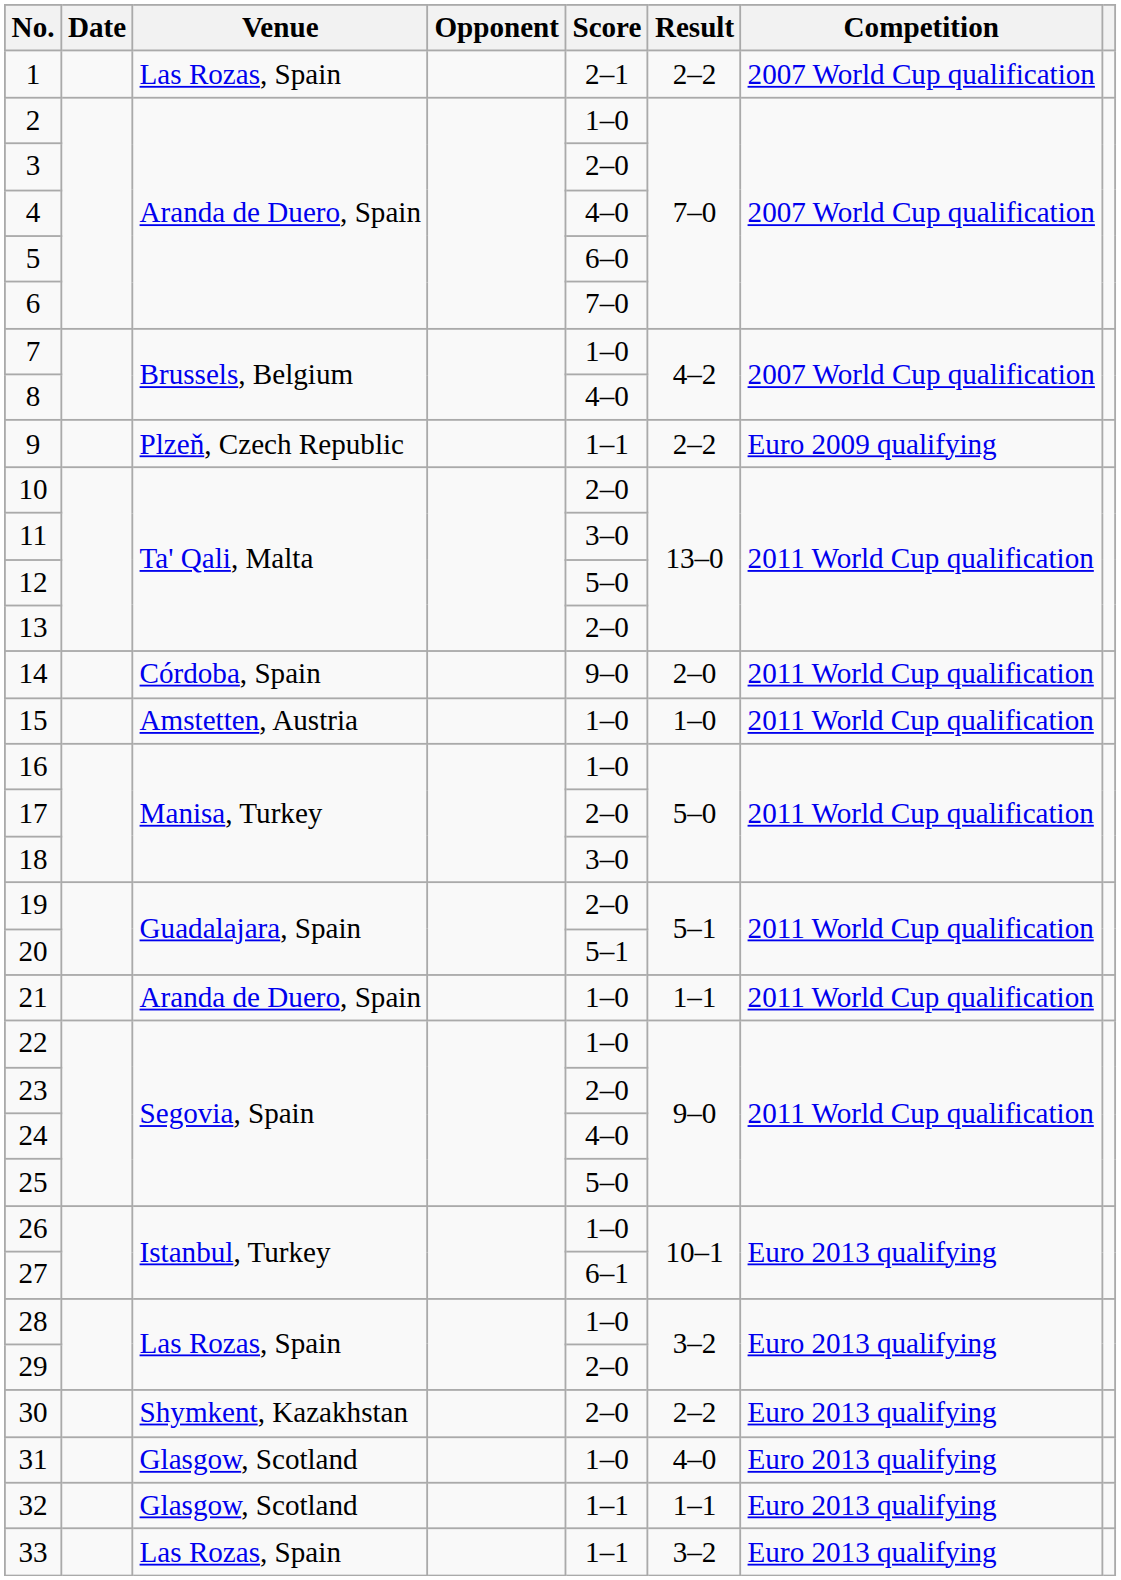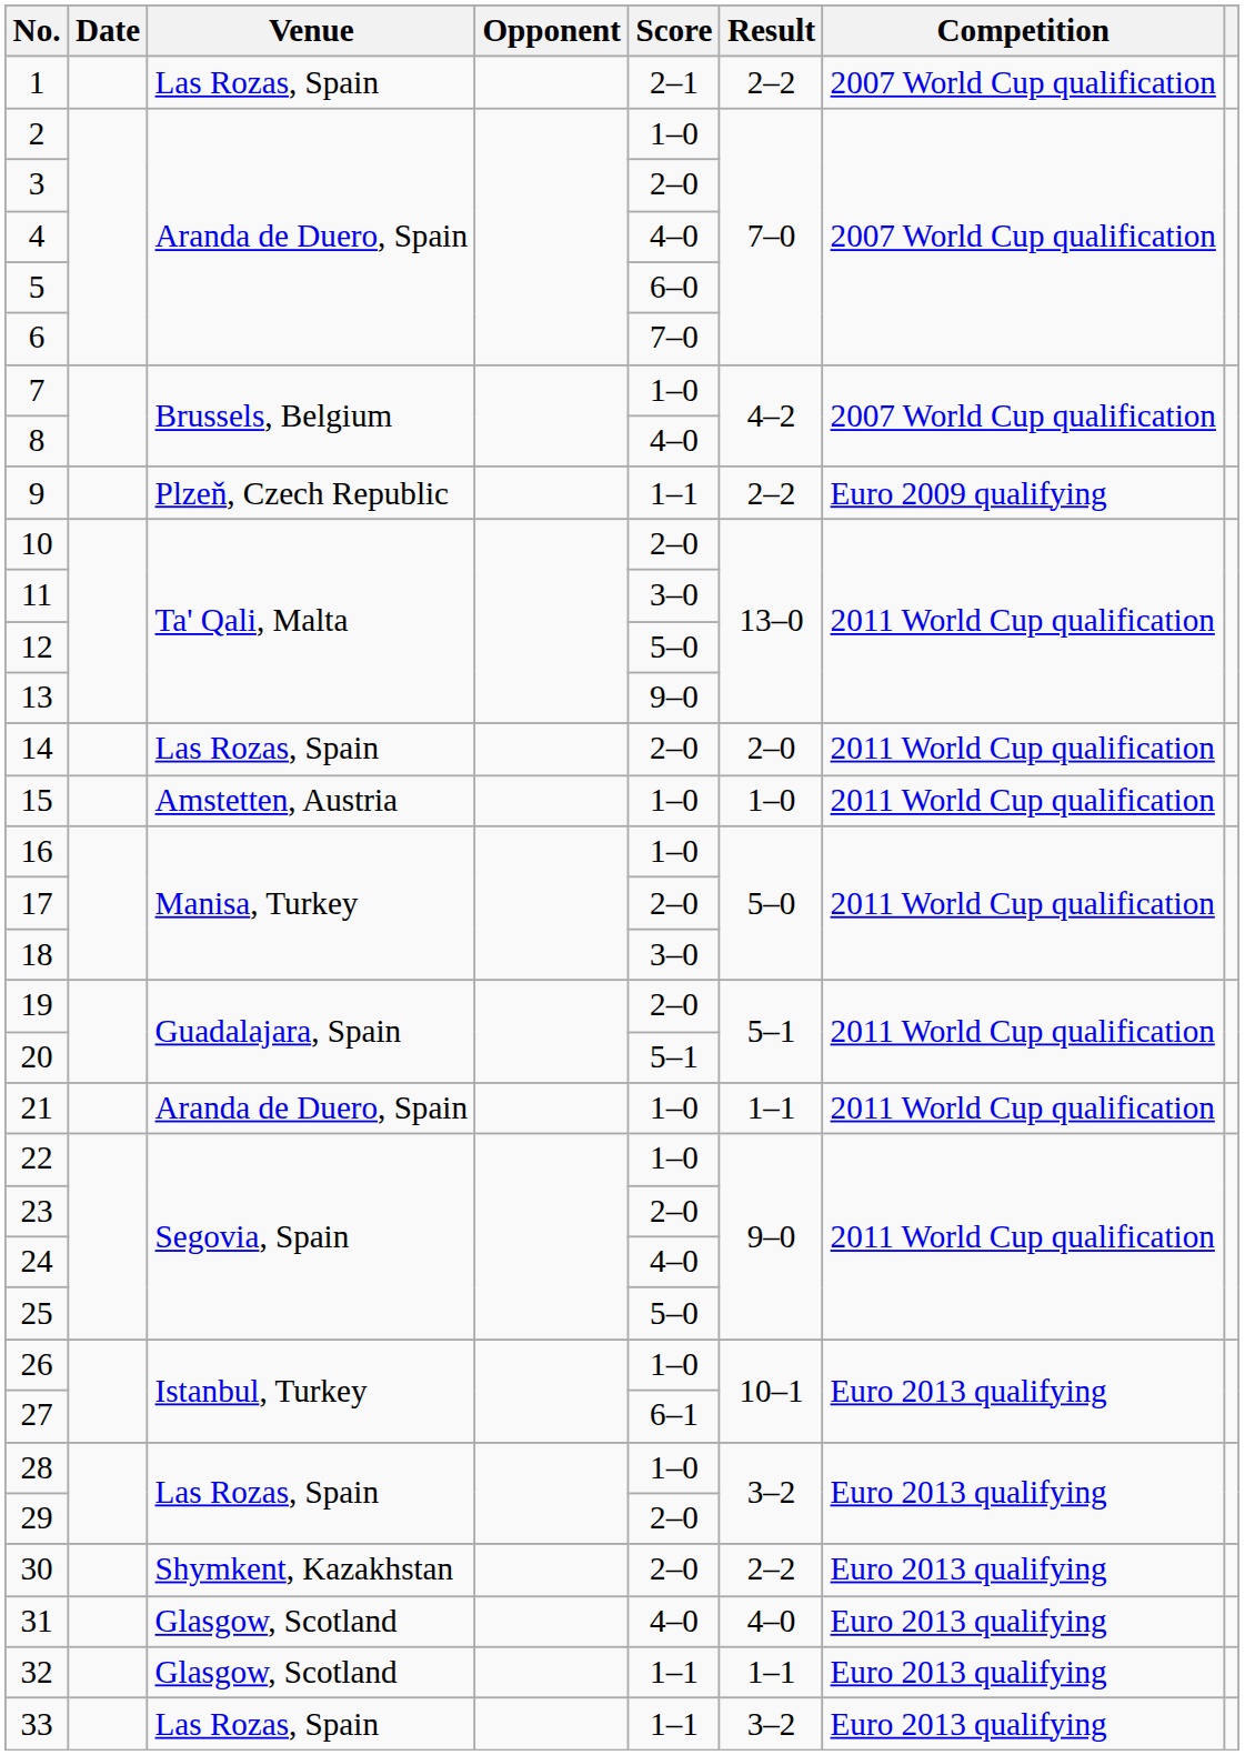 <table class="wikitable sortable">
 <tr>
 <th scope="col">No.</th>
 <th scope="col">Date</th>
 <th scope="col">Venue</th>
 <th scope="col">Opponent</th>
 <th scope="col">Score</th>
 <th scope="col">Result</th>
 <th scope="col">Competition</th>
 <th scope="col" class="unsortable"></th>
 </tr>
 <tr>
 <td style="text-align:center">1</td>
 <td></td>
 <td><a href='#'>Las Rozas</a>, Spain</td>
 <td></td>
 <td style="text-align:center">2–1</td>
 <td style="text-align:center">2–2</td>
 <td><a href='#'>2007 World Cup qualification</a></td>
 <td></td>
 </tr>
 <tr>
 <td style="text-align:center">2</td>
 <td rowspan="5"></td>
 <td rowspan="5"><a href='#'>Aranda de Duero</a>, Spain</td>
 <td rowspan="5"></td>
 <td style="text-align:center">1–0</td>
 <td rowspan="5" style="text-align:center">7–0</td>
 <td rowspan="5"><a href='#'>2007 World Cup qualification</a></td>
 <td rowspan="5"></td>
 </tr>
 <tr>
 <td style="text-align:center">3</td>
 <td style="text-align:center">2–0</td>
 </tr>
 <tr>
 <td style="text-align:center">4</td>
 <td style="text-align:center">4–0</td>
 </tr>
 <tr>
 <td style="text-align:center">5</td>
 <td style="text-align:center">6–0</td>
 </tr>
 <tr>
 <td style="text-align:center">6</td>
 <td style="text-align:center">7–0</td>
 </tr>
 <tr>
 <td style="text-align:center">7</td>
 <td rowspan="2"></td>
 <td rowspan="2"><a href='#'>Brussels</a>, Belgium</td>
 <td rowspan="2"></td>
 <td style="text-align:center">1–0</td>
 <td rowspan="2" style="text-align:center">4–2</td>
 <td rowspan="2"><a href='#'>2007 World Cup qualification</a></td>
 <td rowspan="2"></td>
 </tr>
 <tr>
 <td style="text-align:center">8</td>
 <td style="text-align:center">4–0</td>
 </tr>
 <tr>
 <td style="text-align:center">9</td>
 <td></td>
 <td><a href='#'>Plzeň</a>, Czech Republic</td>
 <td></td>
 <td style="text-align:center">1–1</td>
 <td style="text-align:center">2–2</td>
 <td><a href='#'>Euro 2009 qualifying</a></td>
 <td></td>
 </tr>
 <tr>
 <td style="text-align:center">10</td>
 <td rowspan="4"></td>
 <td rowspan="4"><a href='#'>Ta' Qali</a>, Malta</td>
 <td rowspan="4"></td>
 <td style="text-align:center">2–0</td>
 <td rowspan="4" style="text-align:center">13–0</td>
 <td rowspan="4"><a href='#'>2011 World Cup qualification</a></td>
 <td rowspan="4"></td>
 </tr>
 <tr>
 <td style="text-align:center">11</td>
 <td style="text-align:center">3–0</td>
 </tr>
 <tr>
 <td style="text-align:center">12</td>
 <td style="text-align:center">5–0</td>
 </tr>
 <tr>
 <td style="text-align:center">13</td>
-<td style="text-align:center">2–0</td>
+<td style="text-align:center">9–0</td>
 </tr>
 <tr>
 <td style="text-align:center">14</td>
 <td></td>
-<td><a href='#'>Córdoba</a>, Spain</td>
+<td><a href='#'>Las Rozas</a>, Spain</td>
 <td></td>
-<td style="text-align:center">9–0</td>
+<td style="text-align:center">2–0</td>
 <td style="text-align:center">2–0</td>
 <td><a href='#'>2011 World Cup qualification</a></td>
 <td></td>
 </tr>
 <tr>
 <td style="text-align:center">15</td>
 <td></td>
 <td><a href='#'>Amstetten</a>, Austria</td>
 <td></td>
 <td style="text-align:center">1–0</td>
 <td style="text-align:center">1–0</td>
 <td><a href='#'>2011 World Cup qualification</a></td>
 <td></td>
 </tr>
 <tr>
 <td style="text-align:center">16</td>
 <td rowspan="3"></td>
 <td rowspan="3"><a href='#'>Manisa</a>, Turkey</td>
 <td rowspan="3"></td>
 <td style="text-align:center">1–0</td>
 <td rowspan="3" style="text-align:center">5–0</td>
 <td rowspan="3"><a href='#'>2011 World Cup qualification</a></td>
 <td rowspan="3"></td>
 </tr>
 <tr>
 <td style="text-align:center">17</td>
 <td style="text-align:center">2–0</td>
 </tr>
 <tr>
 <td style="text-align:center">18</td>
 <td style="text-align:center">3–0</td>
 </tr>
 <tr>
 <td style="text-align:center">19</td>
 <td rowspan="2"></td>
 <td rowspan="2"><a href='#'>Guadalajara</a>, Spain</td>
 <td rowspan="2"></td>
 <td style="text-align:center">2–0</td>
 <td rowspan="2" style="text-align:center">5–1</td>
 <td rowspan="2"><a href='#'>2011 World Cup qualification</a></td>
 <td rowspan="2"></td>
 </tr>
 <tr>
 <td style="text-align:center">20</td>
 <td style="text-align:center">5–1</td>
 </tr>
 <tr>
 <td style="text-align:center">21</td>
 <td></td>
 <td><a href='#'>Aranda de Duero</a>, Spain</td>
 <td></td>
 <td style="text-align:center">1–0</td>
 <td style="text-align:center">1–1</td>
 <td><a href='#'>2011 World Cup qualification</a></td>
 <td></td>
 </tr>
 <tr>
 <td style="text-align:center">22</td>
 <td rowspan="4"></td>
 <td rowspan="4"><a href='#'>Segovia</a>, Spain</td>
 <td rowspan="4"></td>
 <td style="text-align:center">1–0</td>
 <td rowspan="4" style="text-align:center">9–0</td>
 <td rowspan="4"><a href='#'>2011 World Cup qualification</a></td>
 <td rowspan="4"></td>
 </tr>
 <tr>
 <td style="text-align:center">23</td>
 <td style="text-align:center">2–0</td>
 </tr>
 <tr>
 <td style="text-align:center">24</td>
 <td style="text-align:center">4–0</td>
 </tr>
 <tr>
 <td style="text-align:center">25</td>
 <td style="text-align:center">5–0</td>
 </tr>
 <tr>
 <td style="text-align:center">26</td>
 <td rowspan="2"></td>
 <td rowspan="2"><a href='#'>Istanbul</a>, Turkey</td>
 <td rowspan="2"></td>
 <td style="text-align:center">1–0</td>
 <td rowspan="2" style="text-align:center">10–1</td>
 <td rowspan="2"><a href='#'>Euro 2013 qualifying</a></td>
 <td rowspan="2"></td>
 </tr>
 <tr>
 <td style="text-align:center">27</td>
 <td style="text-align:center">6–1</td>
 </tr>
 <tr>
 <td style="text-align:center">28</td>
 <td rowspan="2"></td>
 <td rowspan="2"><a href='#'>Las Rozas</a>, Spain</td>
 <td rowspan="2"></td>
 <td style="text-align:center">1–0</td>
 <td rowspan="2" style="text-align:center">3–2</td>
 <td rowspan="2"><a href='#'>Euro 2013 qualifying</a></td>
 <td rowspan="2"></td>
 </tr>
 <tr>
 <td style="text-align:center">29</td>
 <td style="text-align:center">2–0</td>
 </tr>
 <tr>
 <td style="text-align:center">30</td>
 <td></td>
 <td><a href='#'>Shymkent</a>, Kazakhstan</td>
 <td></td>
 <td style="text-align:center">2–0</td>
 <td style="text-align:center">2–2</td>
 <td><a href='#'>Euro 2013 qualifying</a></td>
 <td></td>
 </tr>
 <tr>
 <td style="text-align:center">31</td>
 <td></td>
 <td><a href='#'>Glasgow</a>, Scotland</td>
 <td></td>
-<td style="text-align:center">1–0</td>
+<td style="text-align:center">4–0</td>
 <td style="text-align:center">4–0</td>
 <td><a href='#'>Euro 2013 qualifying</a></td>
 <td></td>
 </tr>
 <tr>
 <td style="text-align:center">32</td>
 <td></td>
 <td><a href='#'>Glasgow</a>, Scotland</td>
 <td></td>
 <td style="text-align:center">1–1</td>
 <td style="text-align:center">1–1</td>
 <td><a href='#'>Euro 2013 qualifying</a></td>
 <td></td>
 </tr>
 <tr>
 <td style="text-align:center">33</td>
 <td></td>
 <td><a href='#'>Las Rozas</a>, Spain</td>
 <td></td>
 <td style="text-align:center">1–1</td>
 <td style="text-align:center">3–2</td>
 <td><a href='#'>Euro 2013 qualifying</a></td>
 <td></td>
 </tr>
 </table>
